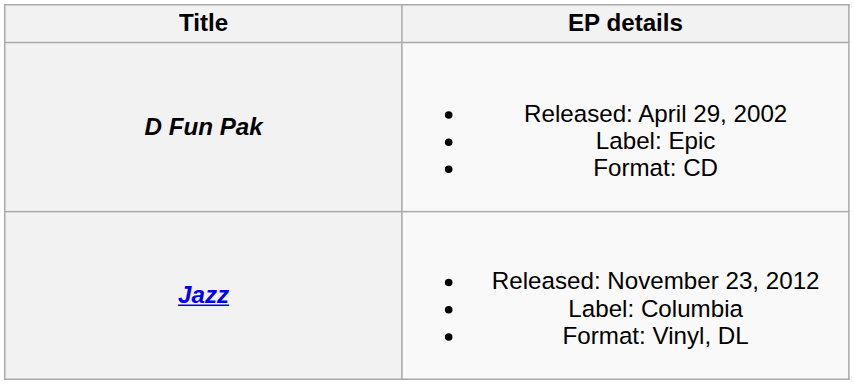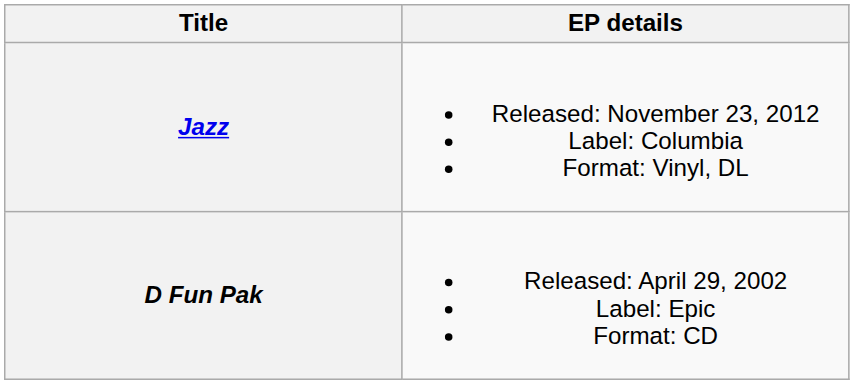 <table class="wikitable plainrowheaders" style="text-align:center;">
 <tr>
 <th scope="col" style="width:16em;">Title</th>
 <th scope="col" style="width:18em;">EP details</th>
 </tr>
 <tr>
+<th scope="row"><em><a href='#'>Jazz</a></em></th>
+<td><br><ul><li>Released: November 23, 2012</li><li>Label: Columbia</li><li>Format: Vinyl, DL</li></ul></td>
+</tr>
+<tr>
 <th scope="row"><em>D Fun Pak</em></th>
 <td><br><ul><li>Released: April 29, 2002</li><li>Label: Epic</li><li>Format: CD</li></ul></td>
 </tr>
-<tr>
-<th scope="row"><em><a href='#'>Jazz</a></em></th>
-<td><br><ul><li>Released: November 23, 2012</li><li>Label: Columbia</li><li>Format: Vinyl, DL</li></ul></td>
-</tr>
 </table>
